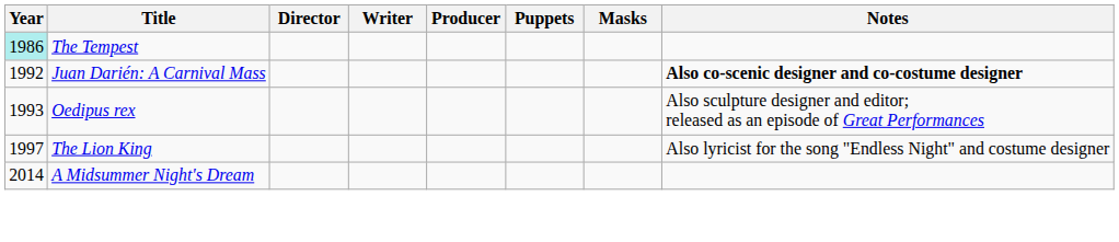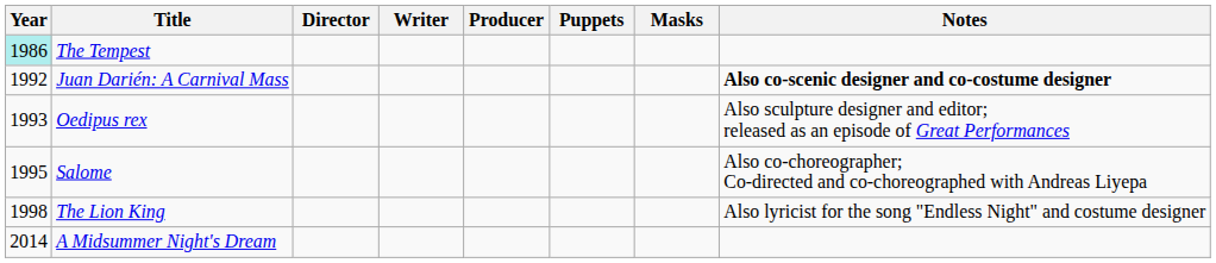 <table class="wikitable">
 <tr>
 <th style="width:26px;">Year</th>
 <th>Title</th>
 <th width="65">Director</th>
 <th width="65">Writer</th>
 <th width="65">Producer</th>
 <th width="65">Puppets</th>
 <th width="65">Masks</th>
 <th>Notes</th>
 </tr>
 <tr>
 <td style="background: paleturquoise;">1986</td>
 <td><em><a href='#'>The Tempest</a></em></td>
 <td></td>
 <td></td>
 <td></td>
 <td></td>
 <td></td>
 <td></td>
 </tr>
 <tr>
 <td>1992</td>
 <td><em><a href='#'>Juan Darién: A Carnival Mass</a></em></td>
 <td></td>
 <td></td>
 <td></td>
 <td></td>
 <td></td>
 <td><strong>Also co-scenic designer and co-costume designer</strong></td>
 </tr>
 <tr>
 <td>1993</td>
 <td><em><a href='#'>Oedipus rex</a></em></td>
 <td></td>
 <td></td>
 <td></td>
 <td></td>
 <td></td>
 <td>Also sculpture designer and editor;<br>released as an episode of <em><a href='#'>Great Performances</a></em></td>
 </tr>
 <tr>
-<td>1997</td>
+<td>1995</td>
+<td><em><a href='#'>Salome</a></em></td>
+<td></td>
+<td></td>
+<td></td>
+<td></td>
+<td></td>
+<td>Also co-choreographer;<br>Co-directed and co-choreographed with Andreas Liyepa</td>
+</tr>
+<tr>
+<td>1998</td>
 <td><em><a href='#'>The Lion King</a></em></td>
 <td></td>
 <td></td>
 <td></td>
 <td></td>
 <td></td>
 <td>Also lyricist for the song "Endless Night" and costume designer</td>
 </tr>
 <tr>
 <td>2014</td>
 <td><em><a href='#'>A Midsummer Night's Dream</a></em></td>
 <td></td>
 <td></td>
 <td></td>
 <td></td>
 <td></td>
 <td></td>
 </tr>
 </table>
